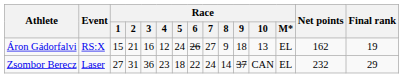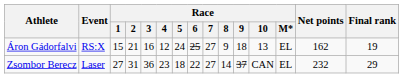 <table class="wikitable" style="font-size:90%">
 <tr>
 <th rowspan="2">Athlete</th>
 <th rowspan="2">Event</th>
 <th colspan=11>Race</th>
 <th rowspan=2>Net points</th>
 <th rowspan=2>Final rank</th>
 </tr>
 <tr style="font-size:95%">
 <th>1</th>
 <th>2</th>
 <th>3</th>
 <th>4</th>
 <th>5</th>
 <th>6</th>
 <th>7</th>
 <th>8</th>
 <th>9</th>
 <th>10</th>
 <th>M*</th>
 </tr>
 <tr align=center>
 <td align=left><a href='#'>Áron Gádorfalvi</a></td>
 <td align=left><a href='#'>RS:X</a></td>
 <td>15</td>
 <td>21</td>
 <td>16</td>
 <td>12</td>
 <td>24</td>
-<td><s>26</s></td>
+<td><s>25</s></td>
 <td>27</td>
 <td>9</td>
 <td>18</td>
 <td>13</td>
 <td>EL</td>
 <td>162</td>
 <td>19</td>
 </tr>
 <tr align=center>
 <td align=left><a href='#'>Zsombor Berecz</a></td>
 <td align=left><a href='#'>Laser</a></td>
 <td>27</td>
 <td>31</td>
 <td>36</td>
 <td>23</td>
 <td>18</td>
 <td>22</td>
-<td>24</td>
+<td>27</td>
 <td>14</td>
 <td><s>37</s></td>
 <td>CAN</td>
 <td>EL</td>
 <td>232</td>
 <td>29</td>
 </tr>
 </table>
